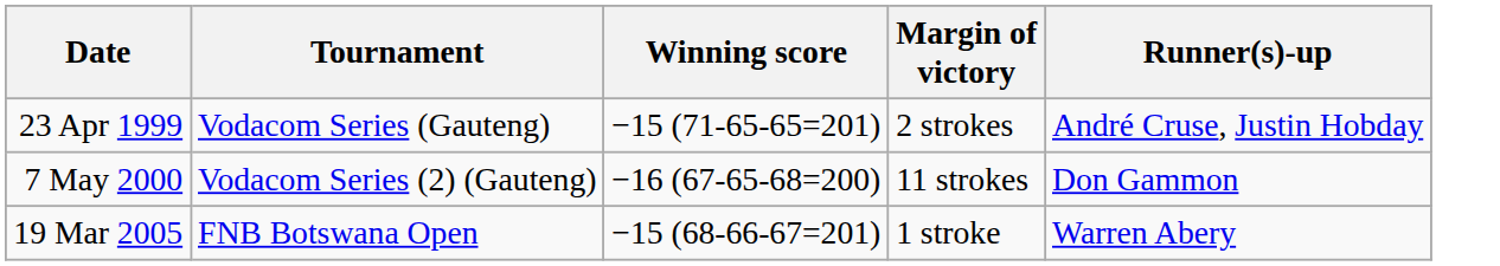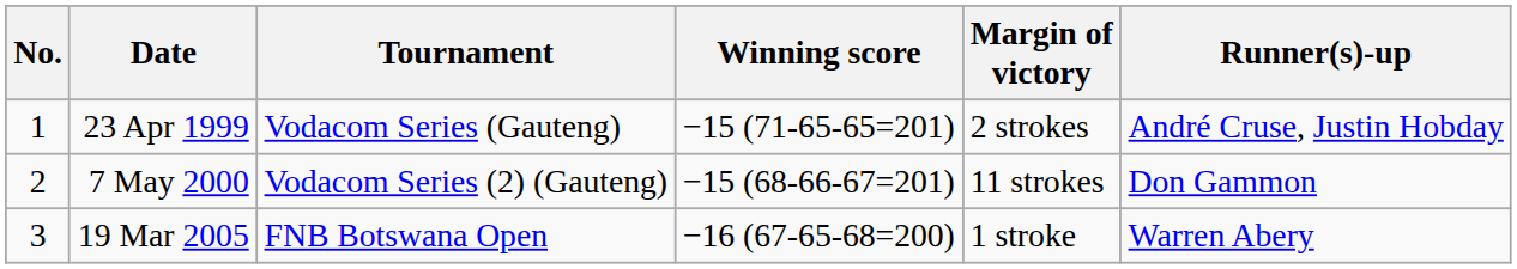 <table class="wikitable" style="font-size:95%;">
 <tr>
+<th>No.</th>
 <th>Date</th>
 <th>Tournament</th>
 <th>Winning score</th>
 <th>Margin of<br>victory</th>
 <th>Runner(s)-up</th>
 </tr>
 <tr>
+<td align=center>1</td>
 <td align=right>23 Apr <a href='#'>1999</a></td>
 <td><a href='#'>Vodacom Series</a> (Gauteng)</td>
 <td>−15 (71-65-65=201)</td>
 <td>2 strokes</td>
 <td> <a href='#'>André Cruse</a>,  <a href='#'>Justin Hobday</a></td>
 </tr>
 <tr>
+<td align=center>2</td>
 <td align=right>7 May <a href='#'>2000</a></td>
 <td><a href='#'>Vodacom Series</a> (2) (Gauteng)</td>
-<td>−16 (67-65-68=200)</td>
+<td>−15 (68-66-67=201)</td>
 <td>11 strokes</td>
 <td> <a href='#'>Don Gammon</a></td>
 </tr>
 <tr>
+<td align=center>3</td>
 <td align=right>19 Mar <a href='#'>2005</a></td>
 <td><a href='#'>FNB Botswana Open</a></td>
-<td>−15 (68-66-67=201)</td>
+<td>−16 (67-65-68=200)</td>
 <td>1 stroke</td>
 <td> <a href='#'>Warren Abery</a></td>
 </tr>
 </table>
